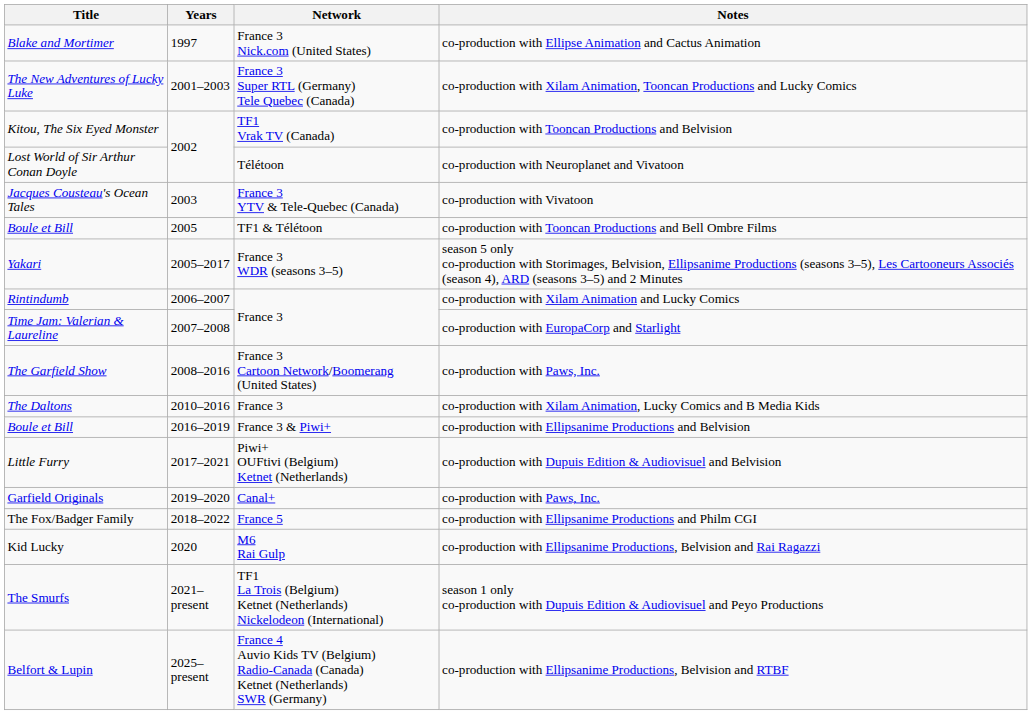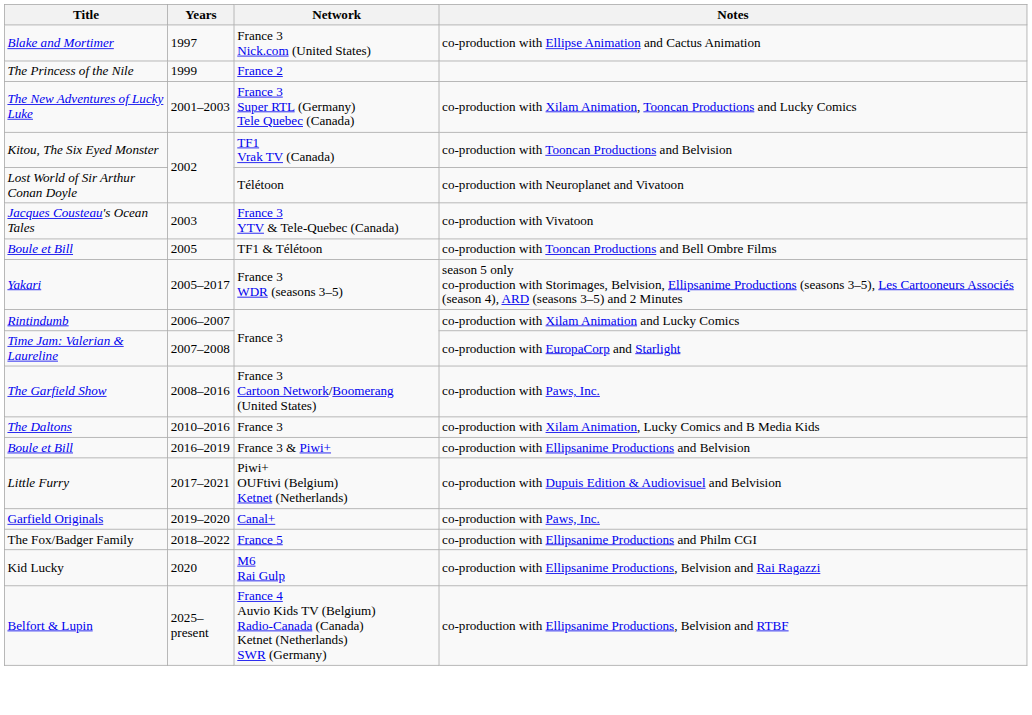 <table class="wikitable sortable">
 <tr>
 <th>Title</th>
 <th>Years</th>
 <th>Network</th>
 <th>Notes</th>
 </tr>
 <tr>
 <td><em><a href='#'>Blake and Mortimer</a></em></td>
 <td>1997</td>
 <td>France 3<br><a href='#'>Nick.com</a> (United States)</td>
 <td>co-production with <a href='#'>Ellipse Animation</a> and Cactus Animation</td>
+</tr>
+<tr>
+<td><em>The Princess of the Nile</em></td>
+<td>1999</td>
+<td><a href='#'>France 2</a></td>
+<td></td>
 </tr>
 <tr>
 <td><em><a href='#'>The New Adventures of Lucky Luke</a></em></td>
 <td>2001–2003</td>
 <td><a href='#'>France 3</a><br><a href='#'>Super RTL</a> (Germany)<br><a href='#'>Tele Quebec</a> (Canada)</td>
 <td>co-production with <a href='#'>Xilam Animation</a>, <a href='#'>Tooncan Productions</a> and Lucky Comics</td>
 </tr>
 <tr>
 <td><em>Kitou, The Six Eyed Monster</em></td>
 <td rowspan="2">2002</td>
 <td><a href='#'>TF1</a><br><a href='#'>Vrak TV</a> (Canada)</td>
 <td>co-production with <a href='#'>Tooncan Productions</a> and Belvision</td>
 </tr>
 <tr>
 <td><em>Lost World of Sir Arthur Conan Doyle</em></td>
 <td>Télétoon</td>
 <td>co-production with Neuroplanet and Vivatoon</td>
 </tr>
 <tr>
 <td><em><a href='#'>Jacques Cousteau</a>'s Ocean Tales</em></td>
 <td>2003</td>
 <td><a href='#'>France 3</a><br><a href='#'>YTV</a> & Tele-Quebec (Canada)</td>
 <td>co-production with Vivatoon</td>
 </tr>
 <tr>
 <td><em><a href='#'>Boule et Bill</a></em></td>
 <td>2005</td>
 <td>TF1 & Télétoon</td>
 <td>co-production with <a href='#'>Tooncan Productions</a> and Bell Ombre Films</td>
 </tr>
 <tr>
 <td><em><a href='#'>Yakari</a></em></td>
 <td>2005–2017</td>
 <td>France 3<br><a href='#'>WDR</a> (seasons 3–5)</td>
 <td>season 5 only<br>co-production with Storimages, Belvision, <a href='#'>Ellipsanime Productions</a> (seasons 3–5), <a href='#'>Les Cartooneurs Associés</a> (season 4), <a href='#'>ARD</a> (seasons 3–5) and 2 Minutes</td>
 </tr>
 <tr>
 <td><em><a href='#'>Rintindumb</a></em></td>
 <td>2006–2007</td>
 <td rowspan="2">France 3</td>
 <td>co-production with <a href='#'>Xilam Animation</a> and Lucky Comics</td>
 </tr>
 <tr>
 <td><em><a href='#'>Time Jam: Valerian & Laureline</a></em></td>
 <td>2007–2008</td>
 <td>co-production with <a href='#'>EuropaCorp</a> and <a href='#'>Starlight</a></td>
 </tr>
 <tr>
 <td><em><a href='#'>The Garfield Show</a></em></td>
 <td>2008–2016</td>
 <td>France 3<br><a href='#'>Cartoon Network</a>/<a href='#'>Boomerang</a> (United States)</td>
 <td>co-production with <a href='#'>Paws, Inc.</a></td>
 </tr>
 <tr>
 <td><em><a href='#'>The Daltons</a></em></td>
 <td>2010–2016</td>
 <td>France 3</td>
 <td>co-production with <a href='#'>Xilam Animation</a>, Lucky Comics and B Media Kids</td>
 </tr>
 <tr>
 <td><em><a href='#'>Boule et Bill</a></em></td>
 <td>2016–2019</td>
 <td>France 3 & <a href='#'>Piwi+</a></td>
 <td>co-production with <a href='#'>Ellipsanime Productions</a> and Belvision</td>
 </tr>
 <tr>
 <td><em>Little Furry</td>
 <td>2017–2021</td>
 <td>Piwi+<br>OUFtivi (Belgium)<br><a href='#'>Ketnet</a> (Netherlands)</td>
 <td>co-production with <a href='#'>Dupuis Edition & Audiovisuel</a> and Belvision</td>
 </tr>
 <tr>
 <td></em><a href='#'>Garfield Originals</a><em></td>
 <td>2019–2020</td>
 <td><a href='#'>Canal+</a></td>
 <td>co-production with <a href='#'>Paws, Inc.</a></td>
 </tr>
 <tr>
 <td></em>The Fox/Badger Family<em></td>
 <td>2018–2022</td>
 <td><a href='#'>France 5</a></td>
 <td>co-production with <a href='#'>Ellipsanime Productions</a> and Philm CGI</td>
 </tr>
 <tr>
 <td></em>Kid Lucky<em></td>
 <td>2020</td>
 <td><a href='#'>M6</a><br><a href='#'>Rai Gulp</a></td>
 <td>co-production with <a href='#'>Ellipsanime Productions</a>, Belvision and <a href='#'>Rai Ragazzi</a></td>
 </tr>
 <tr>
-<td></em><a href='#'>The Smurfs</a><em></td>
-<td>2021–present</td>
-<td>TF1<br><a href='#'>La Trois</a> (Belgium)<br>Ketnet (Netherlands)<br><a href='#'>Nickelodeon</a> (International)</td>
-<td>season 1 only<br>co-production with <a href='#'>Dupuis Edition & Audiovisuel</a> and Peyo Productions</td>
-</tr>
-<tr>
 <td></em><a href='#'>Belfort & Lupin</a><em></td>
 <td>2025–present</td>
 <td><a href='#'>France 4</a><br>Auvio Kids TV (Belgium)<br><a href='#'>Radio-Canada</a> (Canada)<br>Ketnet (Netherlands)<br><a href='#'>SWR</a> (Germany)</td>
 <td>co-production with <a href='#'>Ellipsanime Productions</a>, Belvision and <a href='#'>RTBF</a></td>
 </tr>
 </table>
